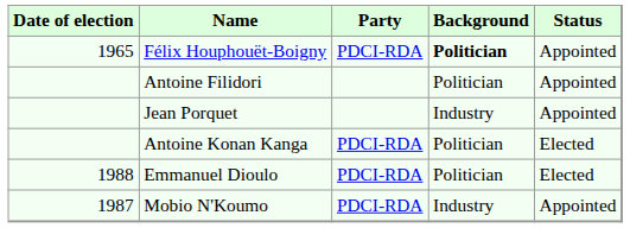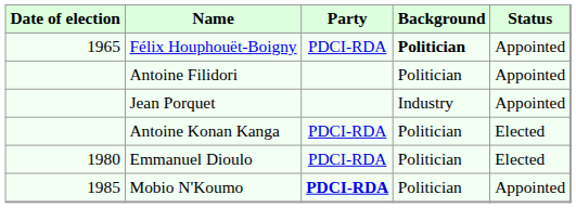 <table rules="all" cellspacing="0" cellpadding="4" style="margin:auto; border:1px solid #999; border-right:2px solid #999; border-bottom:2px solid #999; background:#f3fff3;">
 <tr style="background:#dfd;">
 <th>Date of election</th>
 <th>Name</th>
 <th>Party</th>
 <th>Background</th>
 <th>Status</th>
 </tr>
 <tr>
 <td align=right>1965</td>
 <td><a href='#'>Félix Houphouët-Boigny</a></td>
 <td style="text-align:center;"><a href='#'>PDCI-RDA</a></td>
 <td><strong>Politician</strong></td>
 <td>Appointed</td>
 </tr>
 <tr>
 <td align=right></td>
 <td>Antoine Filidori</td>
 <td></td>
 <td>Politician</td>
 <td>Appointed</td>
 </tr>
 <tr>
 <td align=right></td>
 <td>Jean Porquet</td>
 <td></td>
 <td>Industry</td>
 <td>Appointed</td>
 </tr>
 <tr>
 <td align=right></td>
 <td>Antoine Konan Kanga</td>
 <td style="text-align:center;"><a href='#'>PDCI-RDA</a></td>
 <td>Politician</td>
 <td>Elected</td>
 </tr>
 <tr>
-<td align=right>1988</td>
+<td align=right>1980</td>
 <td>Emmanuel Dioulo</td>
 <td style="text-align:center;"><a href='#'>PDCI-RDA</a></td>
 <td>Politician</td>
 <td>Elected</td>
 </tr>
 <tr>
-<td align=right>1987</td>
+<td align=right>1985</td>
 <td>Mobio N'Koumo</td>
-<td style="text-align:center;"><a href='#'>PDCI-RDA</a></td>
-<td>Industry</td>
+<td style="text-align:center;"><strong><a href='#'>PDCI-RDA</a></strong></td>
+<td>Politician</td>
 <td>Appointed</td>
 </tr>
 </table>
